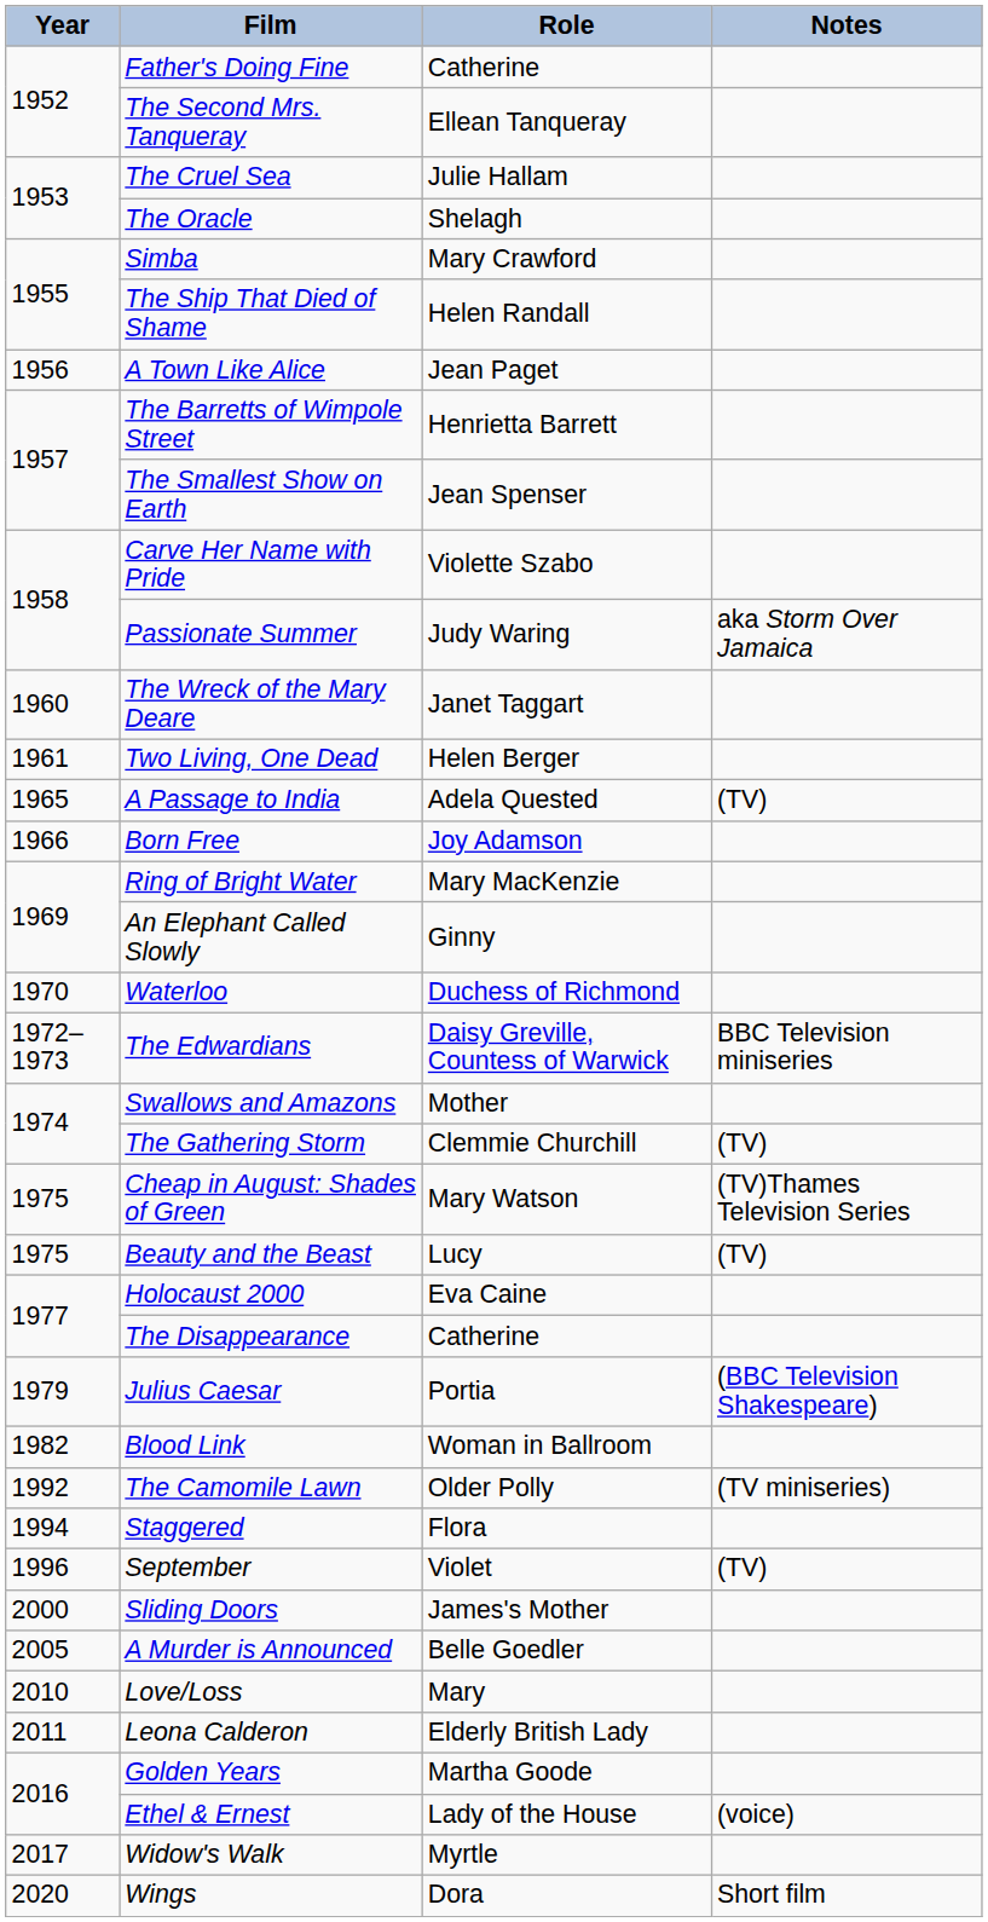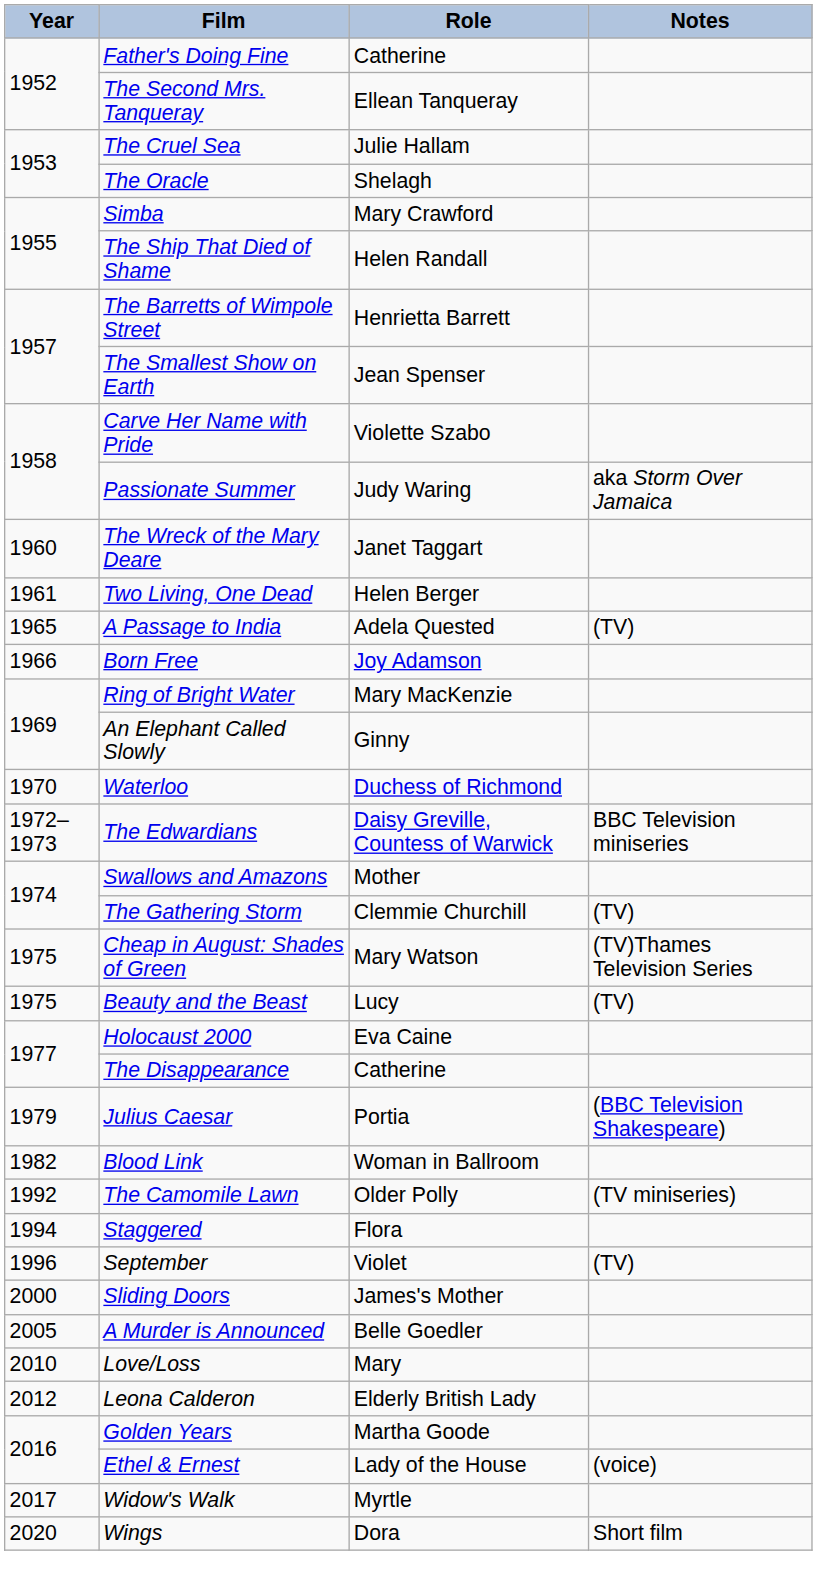 <table class="wikitable">
 <tr>
 <th style="background:#B0C4DE;">Year</th>
 <th style="background:#B0C4DE;">Film</th>
 <th style="background:#B0C4DE;">Role</th>
 <th style="background:#B0C4DE;">Notes</th>
 </tr>
 <tr>
 <td rowspan=2>1952</td>
 <td><em><a href='#'>Father's Doing Fine</a></em></td>
 <td>Catherine</td>
 <td></td>
 </tr>
 <tr>
 <td><em><a href='#'>The Second Mrs. Tanqueray</a></em></td>
 <td>Ellean Tanqueray</td>
 <td></td>
 </tr>
 <tr>
 <td rowspan=2>1953</td>
 <td><em><a href='#'>The Cruel Sea</a></em></td>
 <td>Julie Hallam</td>
 <td></td>
 </tr>
 <tr>
 <td><em><a href='#'>The Oracle</a></em></td>
 <td>Shelagh</td>
 <td></td>
 </tr>
 <tr>
 <td rowspan=2>1955</td>
 <td><em><a href='#'>Simba</a></em></td>
 <td>Mary Crawford</td>
 <td></td>
 </tr>
 <tr>
 <td><em><a href='#'>The Ship That Died of Shame</a></em></td>
 <td>Helen Randall</td>
-<td></td>
-</tr>
-<tr>
-<td>1956</td>
-<td><em><a href='#'>A Town Like Alice</a></em></td>
-<td>Jean Paget</td>
 <td></td>
 </tr>
 <tr>
 <td rowspan=2>1957</td>
 <td><em><a href='#'>The Barretts of Wimpole Street</a></em></td>
 <td>Henrietta Barrett</td>
 <td></td>
 </tr>
 <tr>
 <td><em><a href='#'>The Smallest Show on Earth</a></em></td>
 <td>Jean Spenser</td>
 <td></td>
 </tr>
 <tr>
 <td rowspan=2>1958</td>
 <td><em><a href='#'>Carve Her Name with Pride</a></em></td>
 <td>Violette Szabo</td>
 <td></td>
 </tr>
 <tr>
 <td><em><a href='#'>Passionate Summer</a></em></td>
 <td>Judy Waring</td>
 <td>aka <em>Storm Over Jamaica</em></td>
 </tr>
 <tr>
 <td>1960</td>
 <td><em><a href='#'>The Wreck of the Mary Deare</a></em></td>
 <td>Janet Taggart</td>
 <td></td>
 </tr>
 <tr>
 <td>1961</td>
 <td><em><a href='#'>Two Living, One Dead</a></em></td>
 <td>Helen Berger</td>
 <td></td>
 </tr>
 <tr>
 <td>1965</td>
 <td><em><a href='#'>A Passage to India</a></em></td>
 <td>Adela Quested</td>
 <td>(TV)</td>
 </tr>
 <tr>
 <td>1966</td>
 <td><em><a href='#'>Born Free</a></em></td>
 <td><a href='#'>Joy Adamson</a></td>
 <td></td>
 </tr>
 <tr>
 <td rowspan=2>1969</td>
 <td><em><a href='#'>Ring of Bright Water</a></em></td>
 <td>Mary MacKenzie</td>
 <td></td>
 </tr>
 <tr>
 <td><em>An Elephant Called Slowly</em></td>
 <td>Ginny</td>
 <td></td>
 </tr>
 <tr>
 <td>1970</td>
 <td><em><a href='#'>Waterloo</a></em></td>
 <td><a href='#'>Duchess of Richmond</a></td>
 <td></td>
 </tr>
 <tr>
 <td>1972–1973</td>
 <td><em><a href='#'>The Edwardians</a></em></td>
 <td><a href='#'>Daisy Greville, Countess of Warwick</a></td>
 <td>BBC Television miniseries</td>
 </tr>
 <tr>
 <td rowspan=2>1974</td>
 <td><em><a href='#'>Swallows and Amazons</a></em></td>
 <td>Mother</td>
 <td></td>
 </tr>
 <tr>
 <td><em><a href='#'>The Gathering Storm</a></em></td>
 <td>Clemmie Churchill</td>
 <td>(TV)</td>
 </tr>
 <tr>
 <td>1975</td>
 <td><em><a href='#'>Cheap in August: Shades of Green</a></em></td>
 <td>Mary Watson</td>
 <td>(TV)Thames Television Series</td>
 </tr>
 <tr>
 <td>1975</td>
 <td><em><a href='#'>Beauty and the Beast</a></em></td>
 <td>Lucy</td>
 <td>(TV)</td>
 </tr>
 <tr>
 <td rowspan=2>1977</td>
 <td><em><a href='#'>Holocaust 2000</a></em></td>
 <td>Eva Caine</td>
 <td></td>
 </tr>
 <tr>
 <td><em><a href='#'>The Disappearance</a></em></td>
 <td>Catherine</td>
 <td></td>
 </tr>
 <tr>
 <td>1979</td>
 <td><em><a href='#'>Julius Caesar</a></em></td>
 <td>Portia</td>
 <td>(<a href='#'>BBC Television Shakespeare</a>)</td>
 </tr>
 <tr>
 <td>1982</td>
 <td><em><a href='#'>Blood Link</a></em></td>
 <td>Woman in Ballroom</td>
 <td></td>
 </tr>
 <tr>
 <td>1992</td>
 <td><em><a href='#'>The Camomile Lawn</a></em></td>
 <td>Older Polly</td>
 <td>(TV miniseries)</td>
 </tr>
 <tr>
 <td>1994</td>
 <td><em><a href='#'>Staggered</a></em></td>
 <td>Flora</td>
 <td></td>
 </tr>
 <tr>
 <td>1996</td>
 <td><em>September</em></td>
 <td>Violet</td>
 <td>(TV)</td>
 </tr>
 <tr>
 <td>2000</td>
 <td><em><a href='#'>Sliding Doors</a></em></td>
 <td>James's Mother</td>
 <td></td>
 </tr>
 <tr>
 <td>2005</td>
 <td><em><a href='#'>A Murder is Announced</a></em></td>
 <td>Belle Goedler</td>
 <td></td>
 </tr>
 <tr>
 <td>2010</td>
 <td><em>Love/Loss</em></td>
 <td>Mary</td>
 <td></td>
 </tr>
 <tr>
-<td>2011</td>
+<td>2012</td>
 <td><em>Leona Calderon</em></td>
 <td>Elderly British Lady</td>
 <td></td>
 </tr>
 <tr>
 <td rowspan=2>2016</td>
 <td><a href='#'><em>Golden Years</em></a></td>
 <td>Martha Goode</td>
 <td></td>
 </tr>
 <tr>
 <td><em><a href='#'>Ethel & Ernest</a></em></td>
 <td>Lady of the House</td>
 <td>(voice)</td>
 </tr>
 <tr>
 <td>2017</td>
 <td><em>Widow's Walk</em></td>
 <td>Myrtle</td>
 <td></td>
 </tr>
 <tr>
 <td>2020</td>
 <td><em>Wings</em></td>
 <td>Dora</td>
 <td>Short film</td>
 </tr>
 </table>
